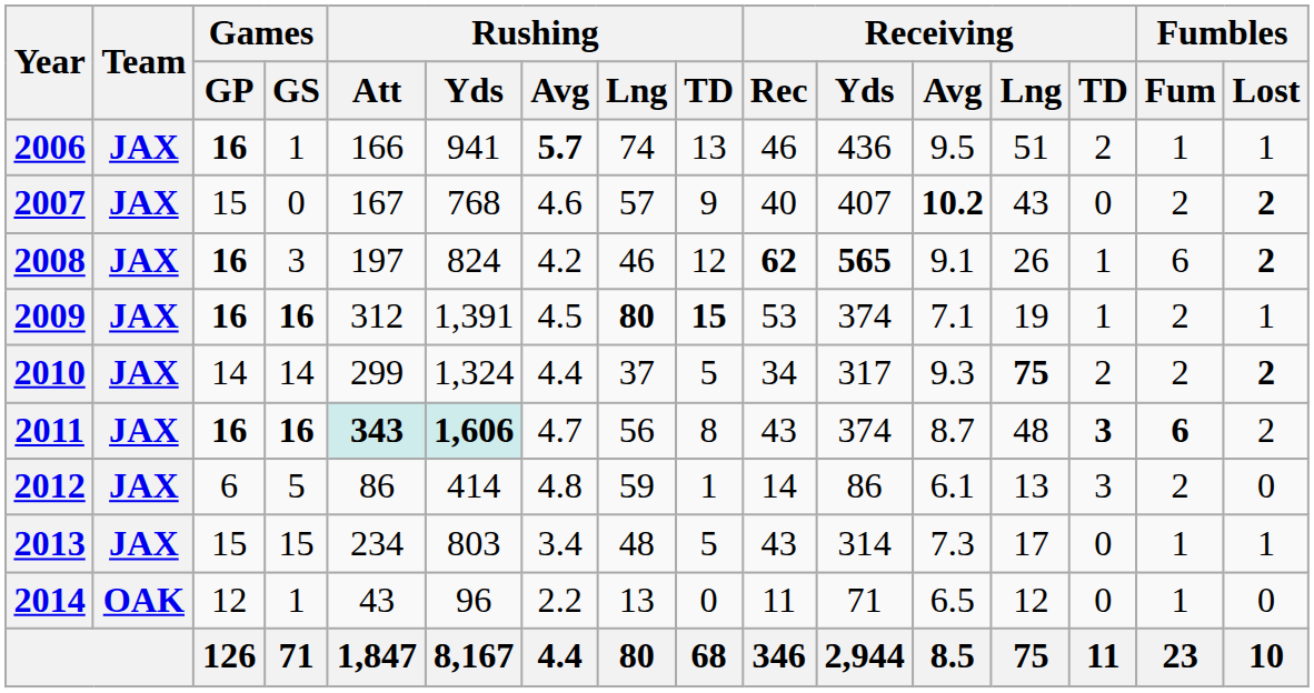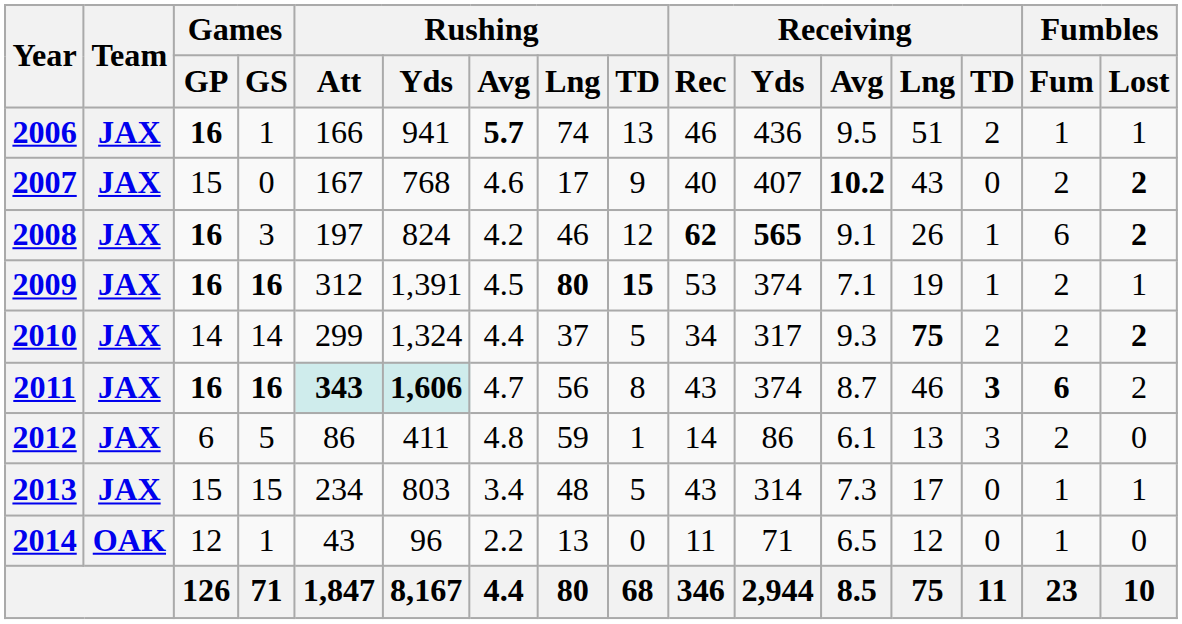 <table class="wikitable" style="text-align:center">
 <tr>
 <th rowspan="2">Year</th>
 <th rowspan="2">Team</th>
 <th colspan="2">Games</th>
 <th colspan="5">Rushing</th>
 <th colspan="5">Receiving</th>
 <th colspan="2">Fumbles</th>
 </tr>
 <tr>
 <th>GP</th>
 <th>GS</th>
 <th>Att</th>
 <th>Yds</th>
 <th>Avg</th>
 <th>Lng</th>
 <th>TD</th>
 <th>Rec</th>
 <th>Yds</th>
 <th>Avg</th>
 <th>Lng</th>
 <th>TD</th>
 <th>Fum</th>
 <th>Lost</th>
 </tr>
 <tr>
 <th><a href='#'>2006</a></th>
 <th><a href='#'>JAX</a></th>
 <td><strong>16</strong></td>
 <td>1</td>
 <td>166</td>
 <td>941</td>
 <td><strong>5.7</strong></td>
 <td>74</td>
 <td>13</td>
 <td>46</td>
 <td>436</td>
 <td>9.5</td>
 <td>51</td>
 <td>2</td>
 <td>1</td>
 <td>1</td>
 </tr>
 <tr>
 <th><a href='#'>2007</a></th>
 <th><a href='#'>JAX</a></th>
 <td>15</td>
 <td>0</td>
 <td>167</td>
 <td>768</td>
 <td>4.6</td>
-<td>57</td>
+<td>17</td>
 <td>9</td>
 <td>40</td>
 <td>407</td>
 <td><strong>10.2</strong></td>
 <td>43</td>
 <td>0</td>
 <td>2</td>
 <td><strong>2</strong></td>
 </tr>
 <tr>
 <th><a href='#'>2008</a></th>
 <th><a href='#'>JAX</a></th>
 <td><strong>16</strong></td>
 <td>3</td>
 <td>197</td>
 <td>824</td>
 <td>4.2</td>
 <td>46</td>
 <td>12</td>
 <td><strong>62</strong></td>
 <td><strong>565</strong></td>
 <td>9.1</td>
 <td>26</td>
 <td>1</td>
 <td>6</td>
 <td><strong>2</strong></td>
 </tr>
 <tr>
 <th><a href='#'>2009</a></th>
 <th><a href='#'>JAX</a></th>
 <td><strong>16</strong></td>
 <td><strong>16</strong></td>
 <td>312</td>
 <td>1,391</td>
 <td>4.5</td>
 <td><strong>80</strong></td>
 <td><strong>15</strong></td>
 <td>53</td>
 <td>374</td>
 <td>7.1</td>
 <td>19</td>
 <td>1</td>
 <td>2</td>
 <td>1</td>
 </tr>
 <tr>
 <th><a href='#'>2010</a></th>
 <th><a href='#'>JAX</a></th>
 <td>14</td>
 <td>14</td>
 <td>299</td>
 <td>1,324</td>
 <td>4.4</td>
 <td>37</td>
 <td>5</td>
 <td>34</td>
 <td>317</td>
 <td>9.3</td>
 <td><strong>75</strong></td>
 <td>2</td>
 <td>2</td>
 <td><strong>2</strong></td>
 </tr>
 <tr>
 <th><a href='#'>2011</a></th>
 <th><a href='#'>JAX</a></th>
 <td><strong>16</strong></td>
 <td><strong>16</strong></td>
 <td style="background:#cfecec;"><strong>343</strong></td>
 <td style="background:#cfecec;"><strong>1,606</strong></td>
 <td>4.7</td>
 <td>56</td>
 <td>8</td>
 <td>43</td>
 <td>374</td>
 <td>8.7</td>
-<td>48</td>
+<td>46</td>
 <td><strong>3</strong></td>
 <td><strong>6</strong></td>
 <td>2</td>
 </tr>
 <tr>
 <th><a href='#'>2012</a></th>
 <th><a href='#'>JAX</a></th>
 <td>6</td>
 <td>5</td>
 <td>86</td>
-<td>414</td>
+<td>411</td>
 <td>4.8</td>
 <td>59</td>
 <td>1</td>
 <td>14</td>
 <td>86</td>
 <td>6.1</td>
 <td>13</td>
 <td>3</td>
 <td>2</td>
 <td>0</td>
 </tr>
 <tr>
 <th><a href='#'>2013</a></th>
 <th><a href='#'>JAX</a></th>
 <td>15</td>
 <td>15</td>
 <td>234</td>
 <td>803</td>
 <td>3.4</td>
 <td>48</td>
 <td>5</td>
 <td>43</td>
 <td>314</td>
 <td>7.3</td>
 <td>17</td>
 <td>0</td>
 <td>1</td>
 <td>1</td>
 </tr>
 <tr>
 <th><a href='#'>2014</a></th>
 <th><a href='#'>OAK</a></th>
 <td>12</td>
 <td>1</td>
 <td>43</td>
 <td>96</td>
 <td>2.2</td>
 <td>13</td>
 <td>0</td>
 <td>11</td>
 <td>71</td>
 <td>6.5</td>
 <td>12</td>
 <td>0</td>
 <td>1</td>
 <td>0</td>
 </tr>
 <tr>
 <th colspan=2></th>
 <th>126</th>
 <th>71</th>
 <th>1,847</th>
 <th>8,167</th>
 <th>4.4</th>
 <th>80</th>
 <th>68</th>
 <th>346</th>
 <th>2,944</th>
 <th>8.5</th>
 <th>75</th>
 <th>11</th>
 <th>23</th>
 <th>10</th>
 </tr>
 </table>
